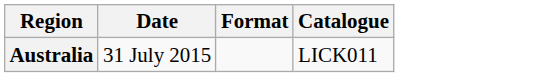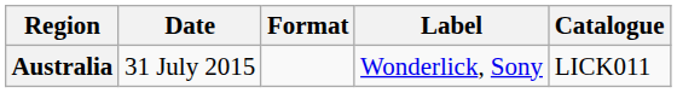 <table class="wikitable plainrowheaders">
 <tr>
 <th scope="col">Region</th>
 <th scope="col">Date</th>
 <th scope="col">Format</th>
+<th scope="col">Label</th>
 <th scope="col">Catalogue</th>
 </tr>
 <tr>
 <th scope="row">Australia</th>
 <td>31 July 2015</td>
 <td></td>
+<td><a href='#'>Wonderlick</a>, <a href='#'>Sony</a></td>
 <td>LICK011</td>
 </tr>
 </table>
